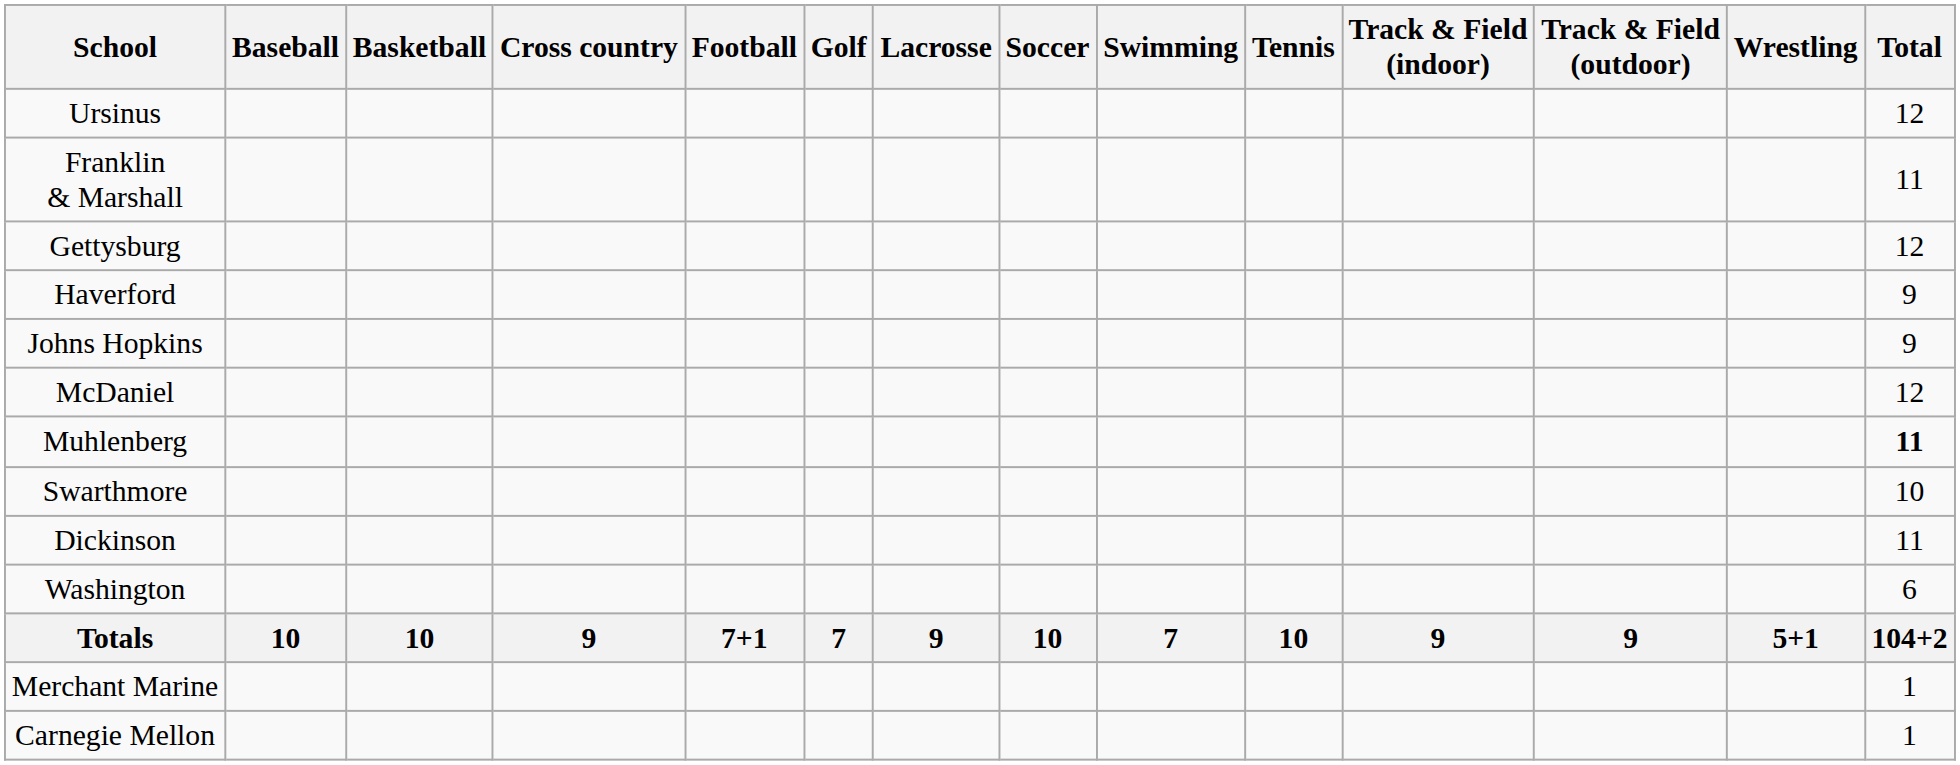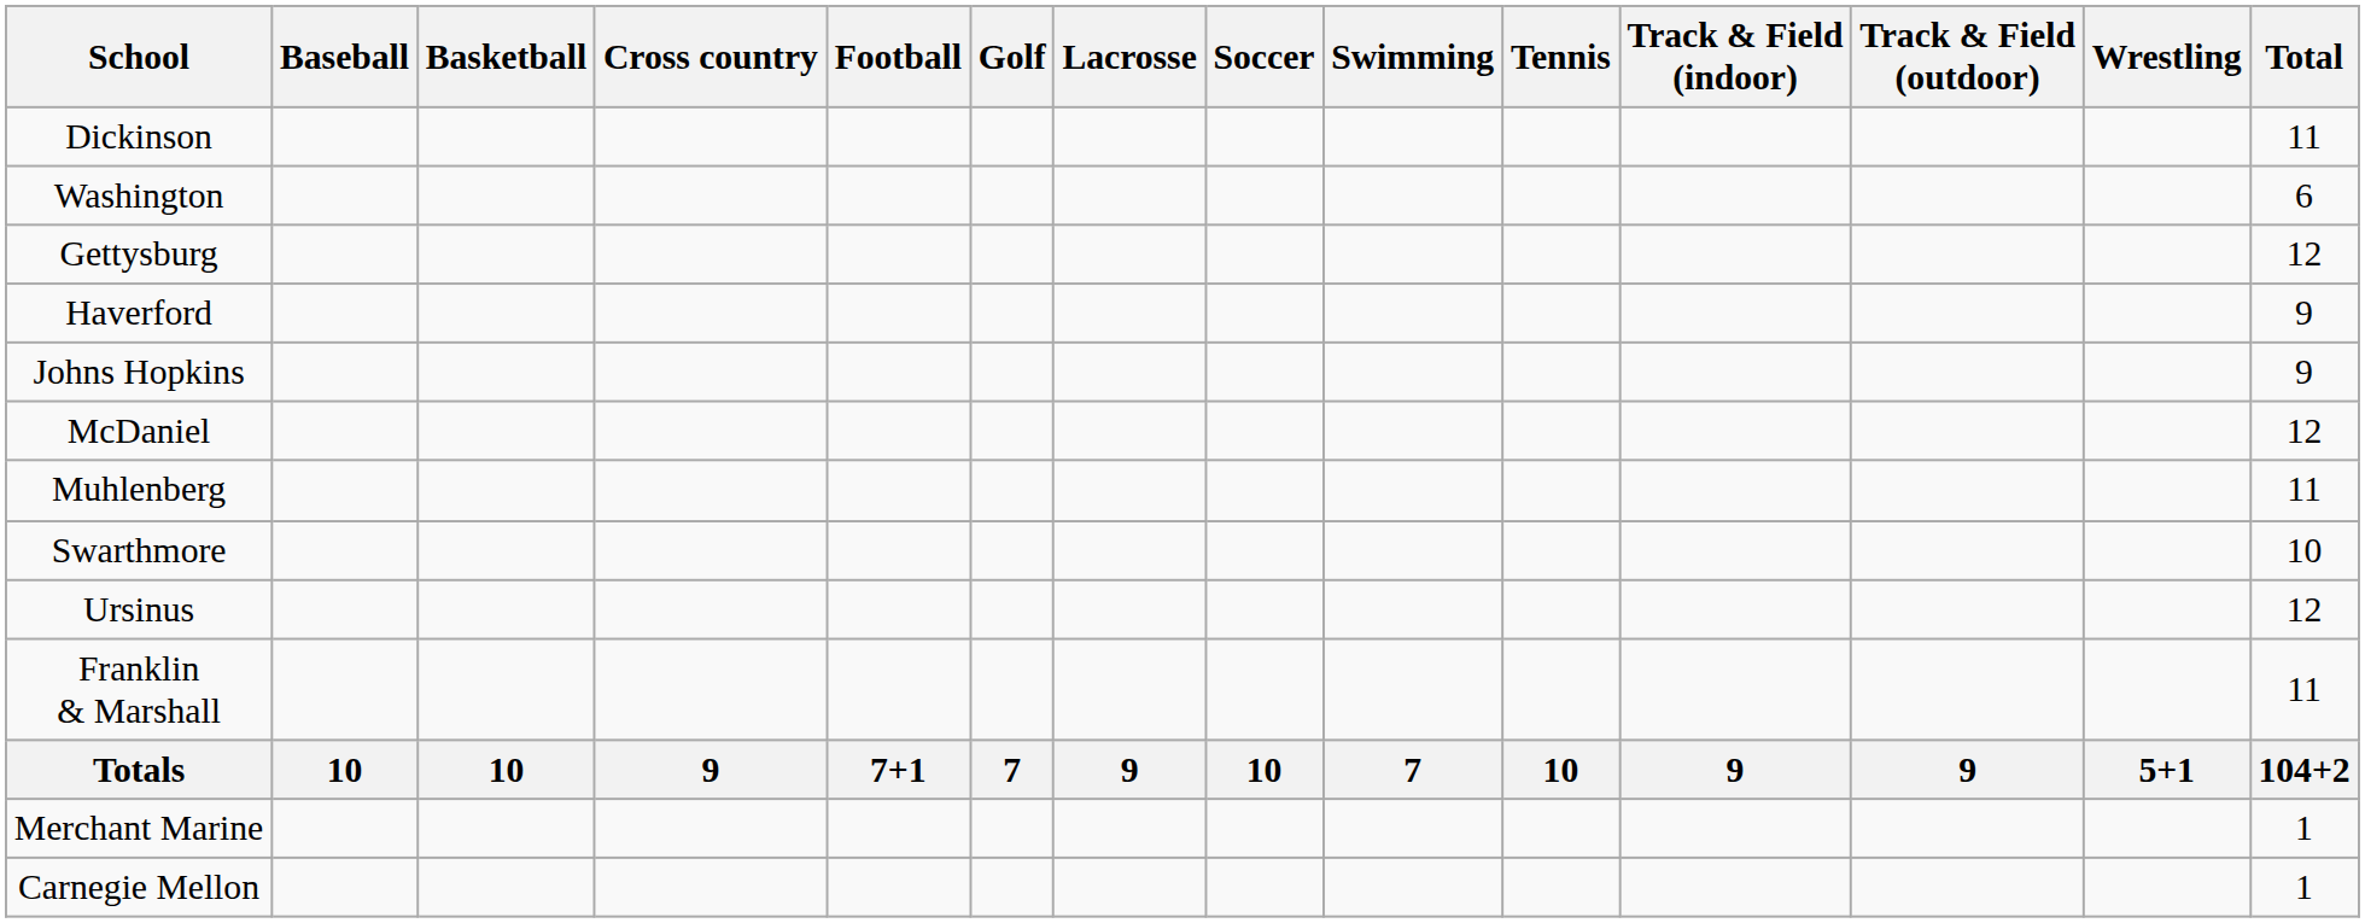 <table class="wikitable" style="text-align:center; font-size:95%">
 <tr>
 <th>School</th>
 <th>Baseball</th>
 <th>Basketball</th>
 <th>Cross country</th>
 <th>Football</th>
 <th>Golf</th>
 <th>Lacrosse</th>
 <th>Soccer</th>
 <th>Swimming</th>
 <th>Tennis</th>
 <th>Track & Field<br>(indoor)</th>
 <th>Track & Field<br>(outdoor)</th>
 <th>Wrestling</th>
 <th>Total</th>
 </tr>
 <tr>
-<td>Ursinus</td>
-<td></td>
-<td></td>
-<td></td>
-<td></td>
-<td></td>
-<td></td>
-<td></td>
-<td></td>
-<td></td>
-<td></td>
-<td></td>
-<td></td>
-<td>12</td>
-</tr>
-<tr>
-<td>Franklin<br>& Marshall</td>
+<td>Dickinson</td>
 <td></td>
 <td></td>
 <td></td>
 <td></td>
 <td></td>
 <td></td>
 <td></td>
 <td></td>
 <td></td>
 <td></td>
 <td></td>
 <td></td>
 <td>11</td>
+</tr>
+<tr>
+<td>Washington</td>
+<td></td>
+<td></td>
+<td></td>
+<td></td>
+<td></td>
+<td></td>
+<td></td>
+<td></td>
+<td></td>
+<td></td>
+<td></td>
+<td></td>
+<td>6</td>
 </tr>
 <tr>
 <td>Gettysburg</td>
 <td></td>
 <td></td>
 <td></td>
 <td></td>
 <td></td>
 <td></td>
 <td></td>
 <td></td>
 <td></td>
 <td></td>
 <td></td>
 <td></td>
 <td>12</td>
 </tr>
 <tr>
 <td>Haverford</td>
 <td></td>
 <td></td>
 <td></td>
 <td></td>
 <td></td>
 <td></td>
 <td></td>
 <td></td>
 <td></td>
 <td></td>
 <td></td>
 <td></td>
 <td>9</td>
 </tr>
 <tr>
 <td>Johns Hopkins</td>
 <td></td>
 <td></td>
 <td></td>
 <td></td>
 <td></td>
 <td></td>
 <td></td>
 <td></td>
 <td></td>
 <td></td>
 <td></td>
 <td></td>
 <td>9</td>
 </tr>
 <tr>
 <td>McDaniel</td>
 <td></td>
 <td></td>
 <td></td>
 <td></td>
 <td></td>
 <td></td>
 <td></td>
 <td></td>
 <td></td>
 <td></td>
 <td></td>
 <td></td>
 <td>12</td>
 </tr>
 <tr>
 <td>Muhlenberg</td>
 <td></td>
 <td></td>
 <td></td>
 <td></td>
 <td></td>
 <td></td>
 <td></td>
 <td></td>
 <td></td>
 <td></td>
 <td></td>
 <td></td>
-<td><strong>11</strong></td>
+<td>11</td>
 </tr>
 <tr>
 <td>Swarthmore</td>
 <td></td>
 <td></td>
 <td></td>
 <td></td>
 <td></td>
 <td></td>
 <td></td>
 <td></td>
 <td></td>
 <td></td>
 <td></td>
 <td></td>
 <td>10</td>
 </tr>
 <tr>
-<td>Dickinson</td>
+<td>Ursinus</td>
+<td></td>
+<td></td>
+<td></td>
+<td></td>
+<td></td>
+<td></td>
+<td></td>
+<td></td>
+<td></td>
+<td></td>
+<td></td>
+<td></td>
+<td>12</td>
+</tr>
+<tr>
+<td>Franklin<br>& Marshall</td>
 <td></td>
 <td></td>
 <td></td>
 <td></td>
 <td></td>
 <td></td>
 <td></td>
 <td></td>
 <td></td>
 <td></td>
 <td></td>
 <td></td>
 <td>11</td>
-</tr>
-<tr>
-<td>Washington</td>
-<td></td>
-<td></td>
-<td></td>
-<td></td>
-<td></td>
-<td></td>
-<td></td>
-<td></td>
-<td></td>
-<td></td>
-<td></td>
-<td></td>
-<td>6</td>
 </tr>
 <tr>
 <th>Totals</th>
 <th>10</th>
 <th>10</th>
 <th>9</th>
 <th>7+1</th>
 <th>7</th>
 <th>9</th>
 <th>10</th>
 <th>7</th>
 <th>10</th>
 <th>9</th>
 <th>9</th>
 <th>5+1</th>
 <th>104+2</th>
 </tr>
 <tr>
 <td>Merchant Marine</td>
 <td></td>
 <td></td>
 <td></td>
 <td></td>
 <td></td>
 <td></td>
 <td></td>
 <td></td>
 <td></td>
 <td></td>
 <td></td>
 <td></td>
 <td>1</td>
 </tr>
 <tr>
 <td>Carnegie Mellon</td>
 <td></td>
 <td></td>
 <td></td>
 <td></td>
 <td></td>
 <td></td>
 <td></td>
 <td></td>
 <td></td>
 <td></td>
 <td></td>
 <td></td>
 <td>1</td>
 </tr>
 </table>
